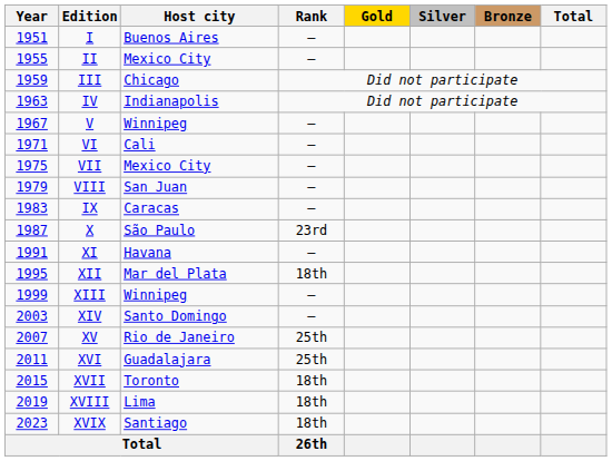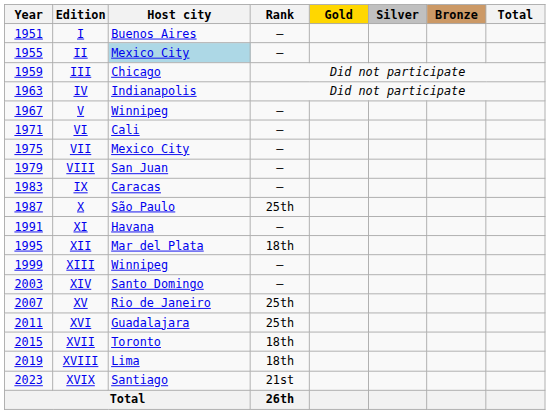 <table class="wikitable sortable" style="text-align:center;">
 <tr>
 <th scope="col"> Year </th>
 <th scope="col">Edition</th>
 <th scope="col" style="width:150px;">Host city</th>
 <th scope="col" style="width:4.5em;"> Rank </th>
 <th scope="col" style="width:4.5em; background:gold">Gold</th>
 <th scope="col" style="width:4.5em; background:silver">Silver</th>
 <th scope="col" style="width:4.5em; background:#cc9966">Bronze</th>
 <th scope="col" style="width:4.5em;">Total</th>
 </tr>
 <tr class="sortbottom">
 <td><a href='#'>1951</a></td>
 <td><a href='#'>I</a></td>
 <td align=left> <a href='#'>Buenos Aires</a></td>
 <td>—</td>
 <td></td>
 <td></td>
 <td></td>
 <td></td>
 </tr>
 <tr>
 <td><a href='#'>1955</a></td>
 <td><a href='#'>II</a></td>
-<td align=left> <a href='#'>Mexico City</a></td>
+<td align=left style="background: lightblue;"> <a href='#'>Mexico City</a></td>
 <td>—</td>
 <td></td>
 <td></td>
 <td></td>
 <td></td>
 </tr>
 <tr>
 <td><a href='#'>1959</a></td>
 <td><a href='#'>III</a></td>
 <td align=left> <a href='#'>Chicago</a></td>
 <td colspan="5"><span><em>Did not participate</em></span></td>
 </tr>
 <tr>
 <td><a href='#'>1963</a></td>
 <td><a href='#'>IV</a></td>
 <td align=left> <a href='#'>Indianapolis</a></td>
 <td colspan="5"><span><em>Did not participate</em></span></td>
 </tr>
 <tr>
 <td><a href='#'>1967</a></td>
 <td><a href='#'>V</a></td>
 <td align=left> <a href='#'>Winnipeg</a></td>
 <td>—</td>
 <td></td>
 <td></td>
 <td></td>
 <td></td>
 </tr>
 <tr>
 <td><a href='#'>1971</a></td>
 <td><a href='#'>VI</a></td>
 <td align=left> <a href='#'>Cali</a></td>
 <td>—</td>
 <td></td>
 <td></td>
 <td></td>
 <td></td>
 </tr>
 <tr>
 <td><a href='#'>1975</a></td>
 <td><a href='#'>VII</a></td>
 <td align=left> <a href='#'>Mexico City</a></td>
 <td>—</td>
 <td></td>
 <td></td>
 <td></td>
 <td></td>
 </tr>
 <tr>
 <td><a href='#'>1979</a></td>
 <td><a href='#'>VIII</a></td>
 <td align=left> <a href='#'>San Juan</a></td>
 <td>—</td>
 <td></td>
 <td></td>
 <td></td>
 <td></td>
 </tr>
 <tr>
 <td><a href='#'>1983</a></td>
 <td><a href='#'>IX</a></td>
 <td align=left> <a href='#'>Caracas</a></td>
 <td>—</td>
 <td></td>
 <td></td>
 <td></td>
 <td></td>
 </tr>
 <tr>
 <td><a href='#'>1987</a></td>
 <td><a href='#'>X</a></td>
 <td align=left> <a href='#'>São Paulo</a></td>
-<td>23rd</td>
+<td>25th</td>
 <td></td>
 <td></td>
 <td></td>
 <td></td>
 </tr>
 <tr>
 <td><a href='#'>1991</a></td>
 <td><a href='#'>XI</a></td>
 <td align=left> <a href='#'>Havana</a></td>
 <td>—</td>
 <td></td>
 <td></td>
 <td></td>
 <td></td>
 </tr>
 <tr>
 <td><a href='#'>1995</a></td>
 <td><a href='#'>XII</a></td>
 <td align=left> <a href='#'>Mar del Plata</a></td>
 <td>18th</td>
 <td></td>
 <td></td>
 <td></td>
 <td></td>
 </tr>
 <tr>
 <td><a href='#'>1999</a></td>
 <td><a href='#'>XIII</a></td>
 <td align=left> <a href='#'>Winnipeg</a></td>
 <td>—</td>
 <td></td>
 <td></td>
 <td></td>
 <td></td>
 </tr>
 <tr>
 <td><a href='#'>2003</a></td>
 <td><a href='#'>XIV</a></td>
 <td align=left> <a href='#'>Santo Domingo</a></td>
 <td>—</td>
 <td></td>
 <td></td>
 <td></td>
 <td></td>
 </tr>
 <tr>
 <td><a href='#'>2007</a></td>
 <td><a href='#'>XV</a></td>
 <td align=left> <a href='#'>Rio de Janeiro</a></td>
 <td>25th</td>
 <td></td>
 <td></td>
 <td></td>
 <td></td>
 </tr>
 <tr>
 <td><a href='#'>2011</a></td>
 <td><a href='#'>XVI</a></td>
 <td align=left> <a href='#'>Guadalajara</a></td>
 <td>25th</td>
 <td></td>
 <td></td>
 <td></td>
 <td></td>
 </tr>
 <tr>
 <td><a href='#'>2015</a></td>
 <td><a href='#'>XVII</a></td>
 <td align=left> <a href='#'>Toronto</a></td>
 <td>18th</td>
 <td></td>
 <td></td>
 <td></td>
 <td></td>
 </tr>
 <tr>
 <td><a href='#'>2019</a></td>
 <td><a href='#'>XVIII</a></td>
 <td align=left> <a href='#'>Lima</a></td>
 <td>18th</td>
 <td></td>
 <td></td>
 <td></td>
 <td></td>
 </tr>
 <tr>
 <td><a href='#'>2023</a></td>
 <td><a href='#'>XVIX</a></td>
 <td align=left> <a href='#'>Santiago</a></td>
-<td>18th</td>
+<td>21st</td>
 <td></td>
 <td></td>
 <td></td>
 <td></td>
 </tr>
 <tr class="sortbottom">
 <th colspan=3>Total</th>
 <th>26th</th>
 <th></th>
 <th></th>
 <th></th>
 <th></th>
 </tr>
 </table>
